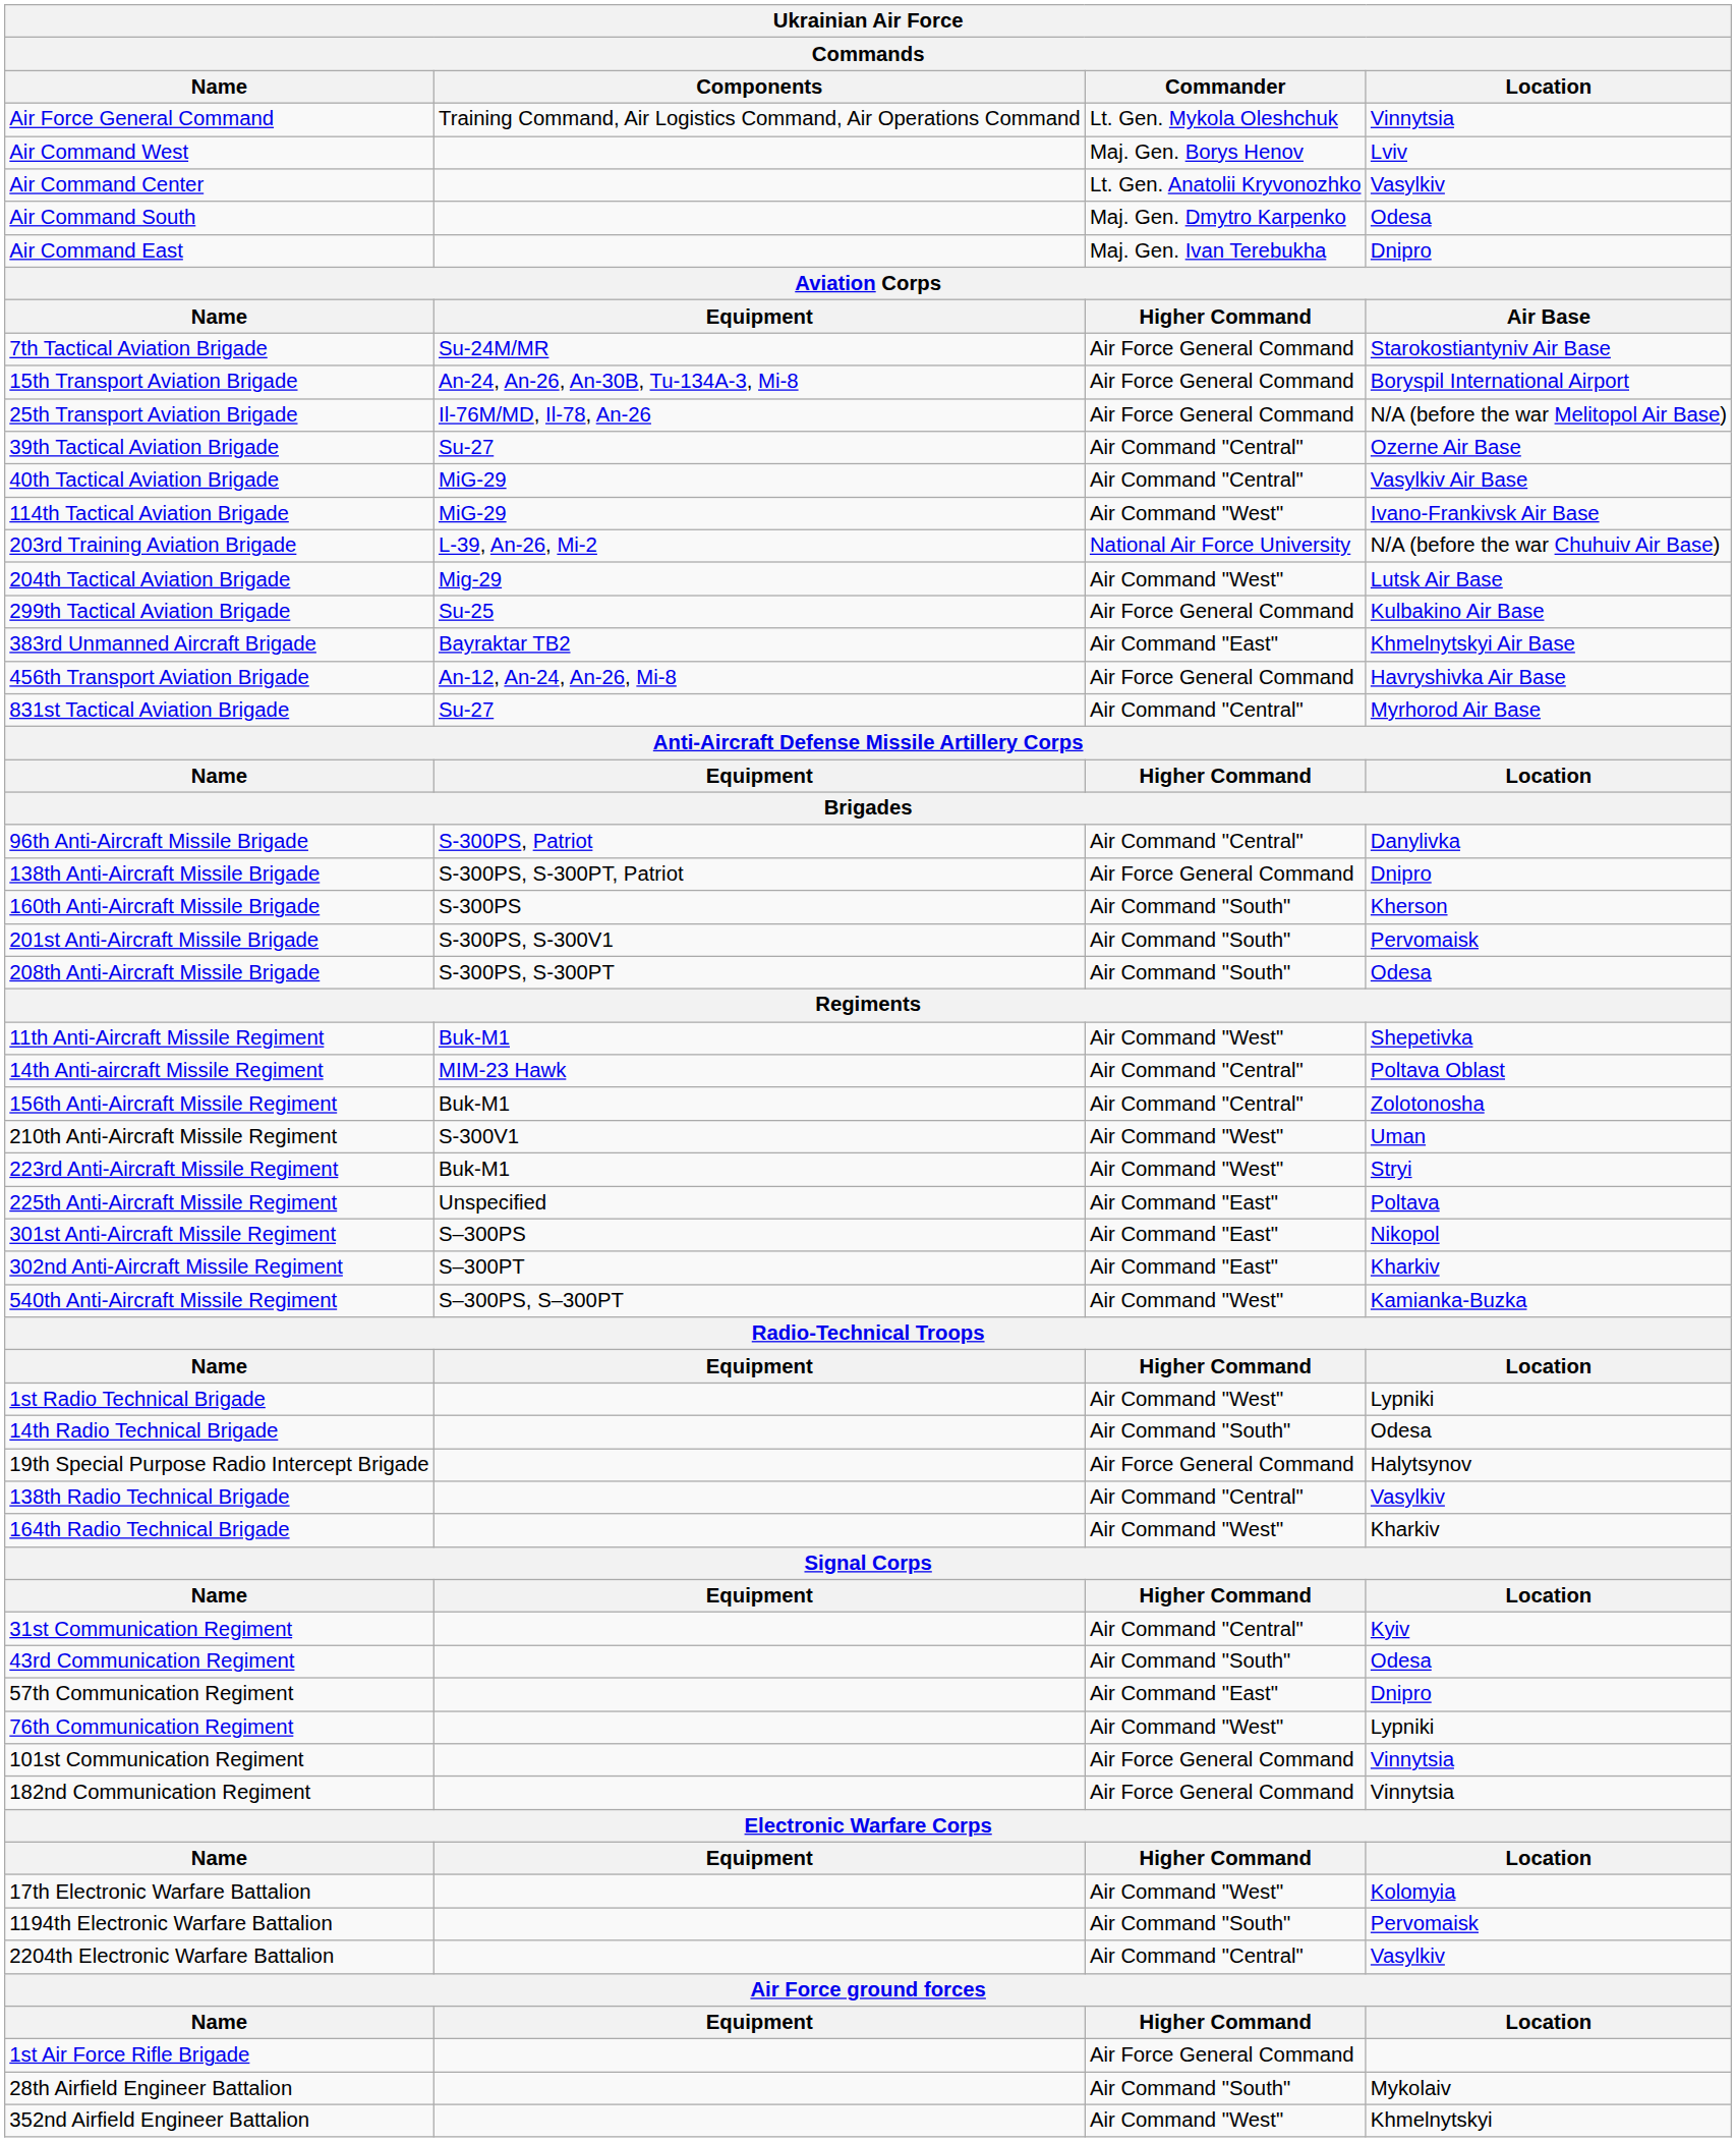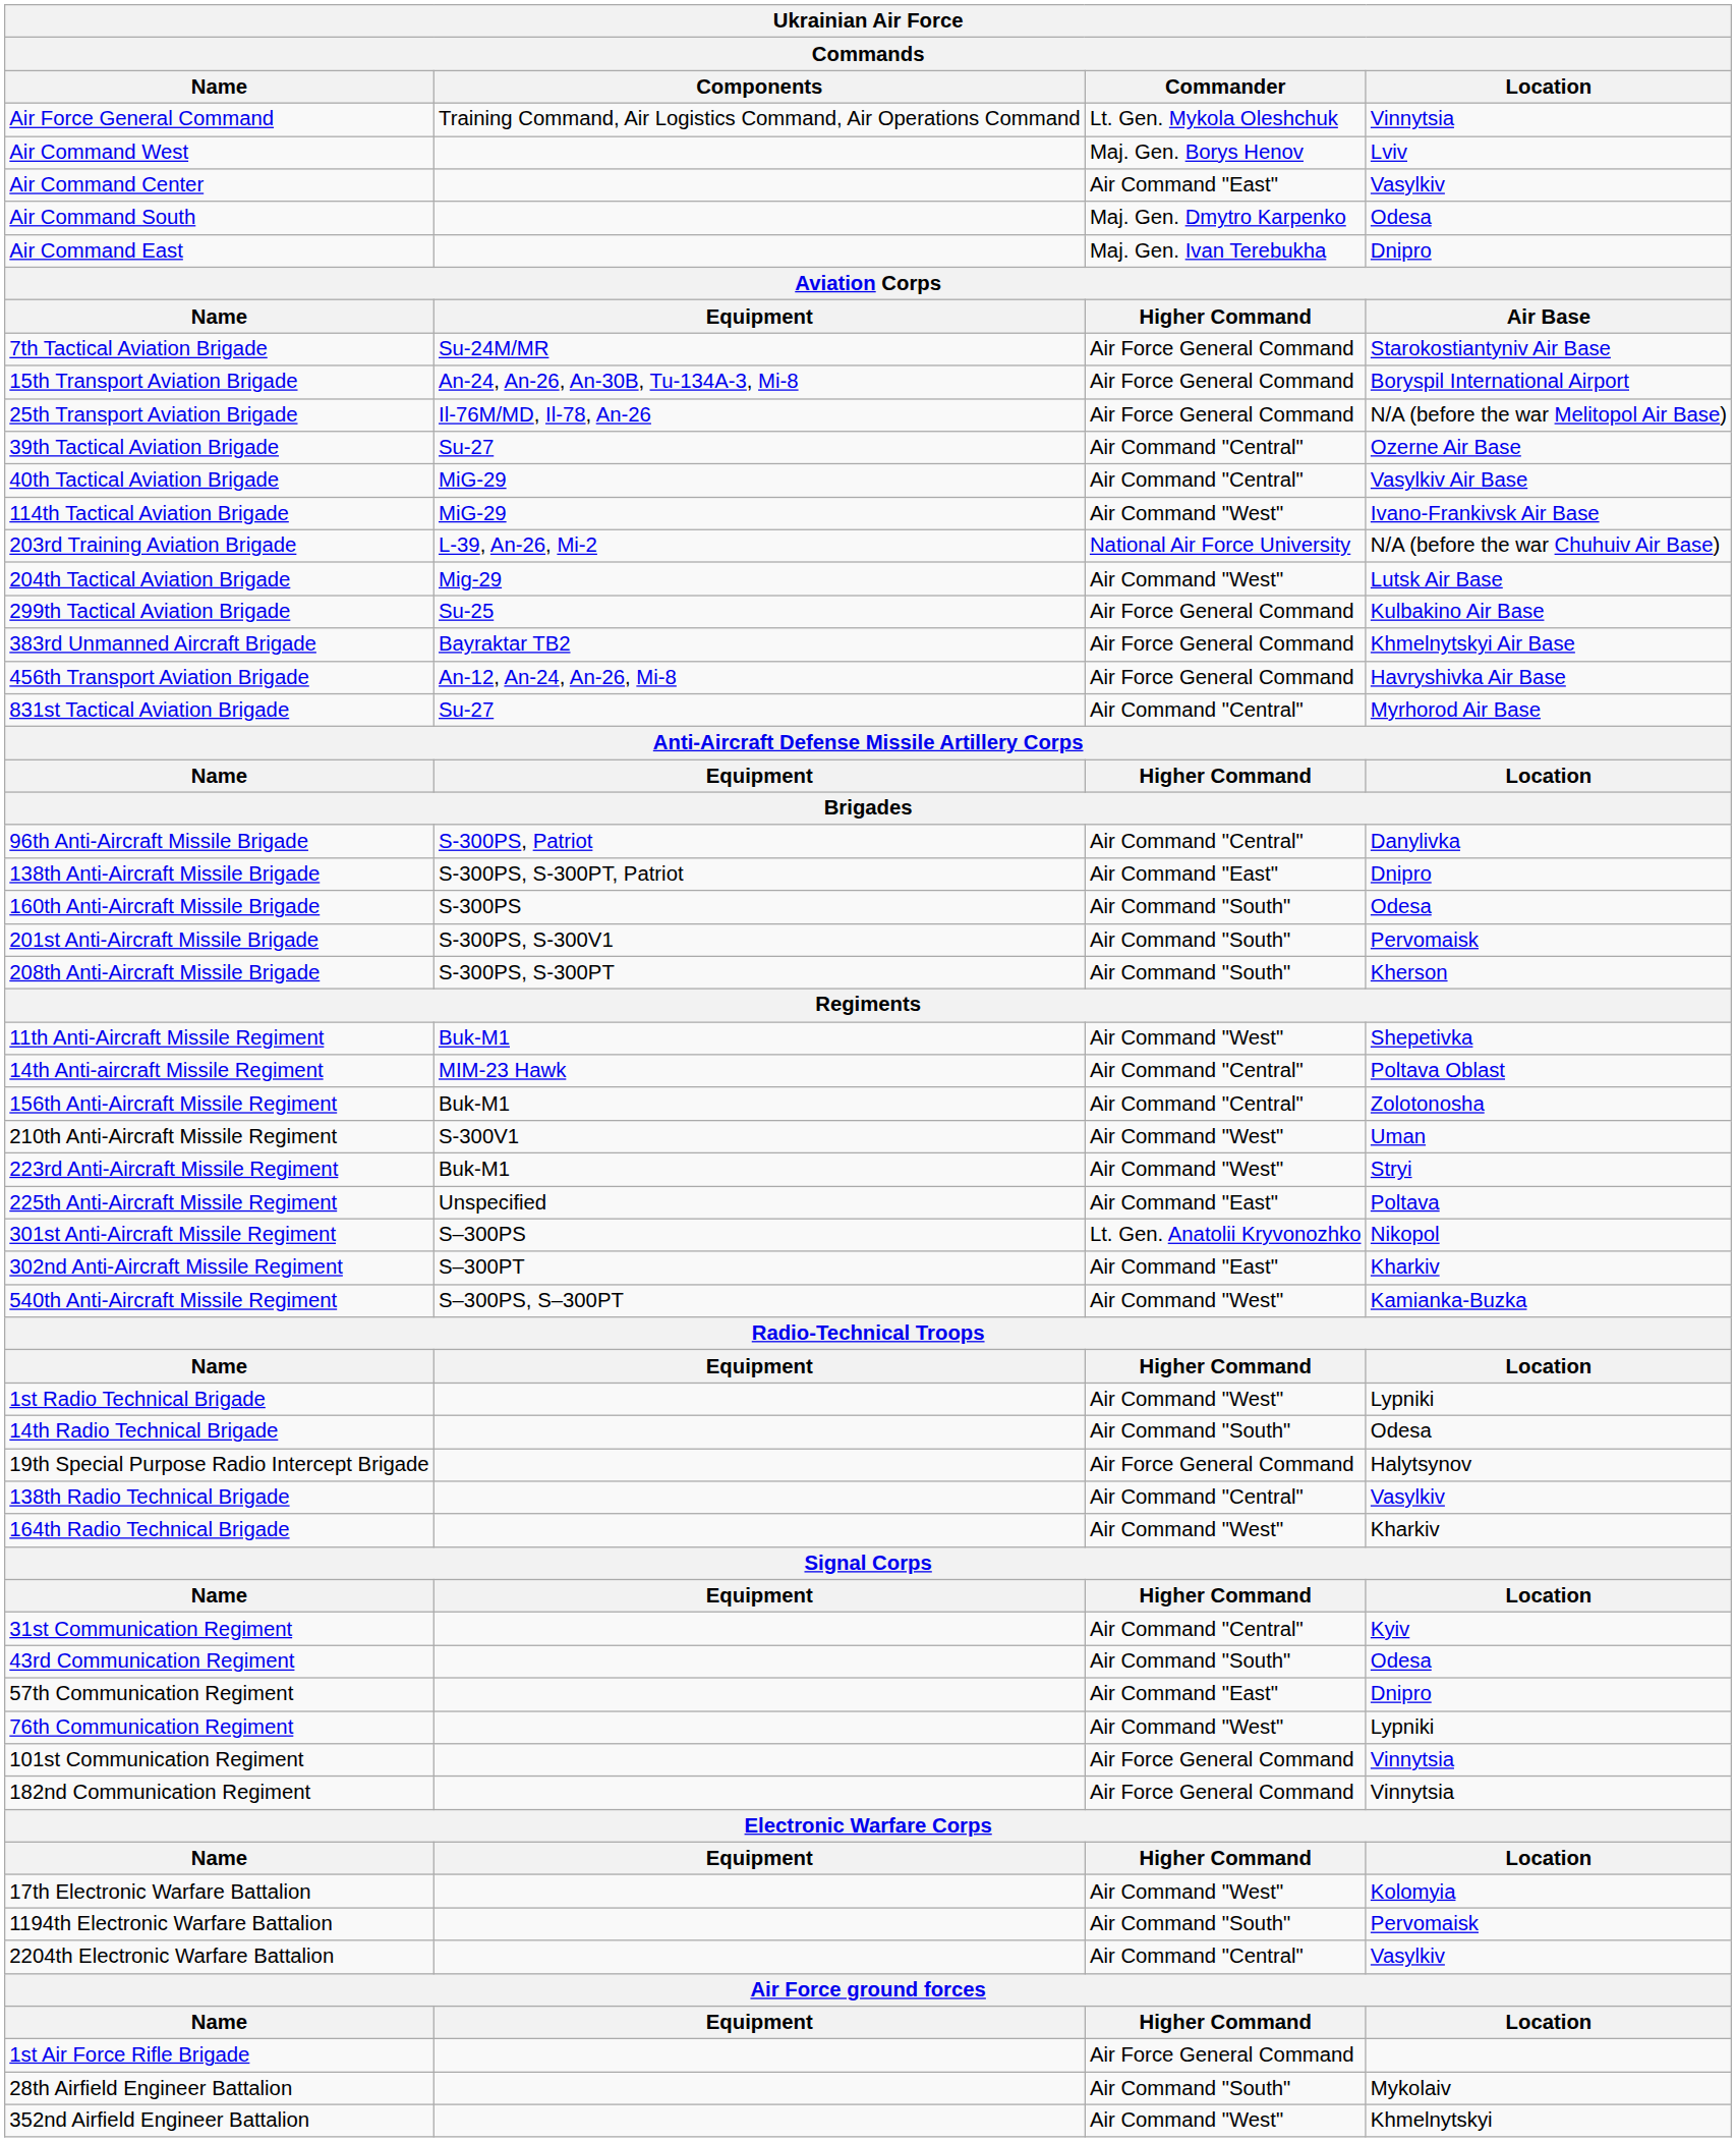 <table class="wikitable">
 <tr>
 <th colspan="5">Ukrainian Air Force</th>
 </tr>
 <tr>
 <th colspan="5">Commands</th>
 </tr>
 <tr>
 <th>Name</th>
 <th>Components</th>
 <th>Commander</th>
 <th>Location</th>
 </tr>
 <tr>
 <td> <a href='#'>Air Force General Command</a></td>
 <td>Training Command, Air Logistics Command, Air Operations Command</td>
 <td>Lt. Gen. <a href='#'>Mykola Oleshchuk</a></td>
 <td><a href='#'>Vinnytsia</a></td>
 </tr>
 <tr>
 <td> <a href='#'>Air Command West</a></td>
 <td></td>
 <td>Maj. Gen. <a href='#'>Borys Henov</a></td>
 <td><a href='#'>Lviv</a></td>
 </tr>
 <tr>
 <td> <a href='#'>Air Command Center</a></td>
 <td></td>
-<td>Lt. Gen. <a href='#'>Anatolii Kryvonozhko</a></td>
+<td>Air Command "East"</td>
 <td><a href='#'>Vasylkiv</a></td>
 </tr>
 <tr>
 <td> <a href='#'>Air Command South</a></td>
 <td></td>
 <td>Maj. Gen. <a href='#'>Dmytro Karpenko</a></td>
 <td><a href='#'>Odesa</a></td>
 </tr>
 <tr>
 <td> <a href='#'>Air Command East</a></td>
 <td></td>
 <td>Maj. Gen. <a href='#'>Ivan Terebukha</a></td>
 <td><a href='#'>Dnipro</a></td>
 </tr>
 <tr>
 <th colspan="5"> <a href='#'>Aviation</a> Corps</th>
 </tr>
 <tr>
 <th>Name</th>
 <th>Equipment</th>
 <th>Higher Command</th>
 <th>Air Base</th>
 </tr>
 <tr>
 <td> <a href='#'>7th Tactical Aviation Brigade</a></td>
 <td><a href='#'>Su-24M/MR</a></td>
 <td>Air Force General Command</td>
 <td><a href='#'>Starokostiantyniv Air Base</a></td>
 </tr>
 <tr>
 <td> <a href='#'>15th Transport Aviation Brigade</a></td>
 <td><a href='#'>An-24</a>, <a href='#'>An-26</a>, <a href='#'>An-30B</a>, <a href='#'>Tu-134A-3</a>, <a href='#'>Mi-8</a></td>
 <td>Air Force General Command</td>
 <td><a href='#'>Boryspil International Airport</a></td>
 </tr>
 <tr>
 <td> <a href='#'>25th Transport Aviation Brigade</a></td>
 <td><a href='#'>Il-76M/MD</a>, <a href='#'>Il-78</a>, <a href='#'>An-26</a></td>
 <td>Air Force General Command</td>
 <td>N/A (before the war <a href='#'>Melitopol Air Base</a>)</td>
 </tr>
 <tr>
 <td> <a href='#'>39th Tactical Aviation Brigade</a></td>
 <td><a href='#'>Su-27</a></td>
 <td>Air Command "Central"</td>
 <td><a href='#'>Ozerne Air Base</a></td>
 </tr>
 <tr>
 <td> <a href='#'>40th Tactical Aviation Brigade</a></td>
 <td><a href='#'>MiG-29</a></td>
 <td>Air Command "Central"</td>
 <td><a href='#'>Vasylkiv Air Base</a></td>
 </tr>
 <tr>
 <td> <a href='#'>114th Tactical Aviation Brigade</a></td>
 <td><a href='#'>MiG-29</a></td>
 <td>Air Command "West"</td>
 <td><a href='#'>Ivano-Frankivsk Air Base</a></td>
 </tr>
 <tr>
 <td> <a href='#'>203rd Training Aviation Brigade</a></td>
 <td><a href='#'>L-39</a>, <a href='#'>An-26</a>, <a href='#'>Mi-2</a></td>
 <td><a href='#'>National Air Force University</a></td>
 <td>N/A (before the war <a href='#'>Chuhuiv Air Base</a>)</td>
 </tr>
 <tr>
 <td>  <a href='#'>204th Tactical Aviation Brigade</a></td>
 <td><a href='#'>Mig-29</a></td>
 <td>Air Command "West"</td>
 <td><a href='#'>Lutsk Air Base</a></td>
 </tr>
 <tr>
 <td> <a href='#'>299th Tactical Aviation Brigade</a></td>
 <td><a href='#'>Su-25</a></td>
 <td>Air Force General Command</td>
 <td><a href='#'>Kulbakino Air Base</a></td>
 </tr>
 <tr>
 <td> <a href='#'>383rd Unmanned Aircraft Brigade</a></td>
 <td><a href='#'>Bayraktar TB2</a></td>
-<td>Air Command "East"</td>
+<td>Air Force General Command</td>
 <td><a href='#'>Khmelnytskyi Air Base</a></td>
 </tr>
 <tr>
 <td> <a href='#'>456th Transport Aviation Brigade</a></td>
 <td><a href='#'>An-12</a>, <a href='#'>An-24</a>, <a href='#'>An-26</a>, <a href='#'>Mi-8</a></td>
 <td>Air Force General Command</td>
 <td><a href='#'>Havryshivka Air Base</a></td>
 </tr>
 <tr>
 <td> <a href='#'>831st Tactical Aviation Brigade</a></td>
 <td><a href='#'>Su-27</a></td>
 <td>Air Command "Central"</td>
 <td><a href='#'>Myrhorod Air Base</a></td>
 </tr>
 <tr>
 <th colspan="5"> <a href='#'>Anti-Aircraft Defense Missile Artillery Corps</a></th>
 </tr>
 <tr>
 <th>Name</th>
 <th>Equipment</th>
 <th>Higher Command</th>
 <th>Location</th>
 </tr>
 <tr>
 <th colspan="5">Brigades</th>
 </tr>
 <tr>
 <td> <a href='#'>96th Anti-Aircraft Missile Brigade</a></td>
 <td><a href='#'>S-300PS</a>, <a href='#'>Patriot</a></td>
 <td>Air Command "Central"</td>
 <td><a href='#'>Danylivka</a></td>
 </tr>
 <tr>
 <td> <a href='#'>138th Anti-Aircraft Missile Brigade</a></td>
 <td>S-300PS, S-300PT, Patriot</td>
-<td>Air Force General Command</td>
+<td>Air Command "East"</td>
 <td><a href='#'>Dnipro</a></td>
 </tr>
 <tr>
 <td> <a href='#'>160th Anti-Aircraft Missile Brigade</a></td>
 <td>S-300PS</td>
 <td>Air Command "South"</td>
-<td><a href='#'>Kherson</a></td>
+<td><a href='#'>Odesa</a></td>
 </tr>
 <tr>
 <td> <a href='#'>201st Anti-Aircraft Missile Brigade</a></td>
 <td>S-300PS, S-300V1</td>
 <td>Air Command "South"</td>
 <td><a href='#'>Pervomaisk</a></td>
 </tr>
 <tr>
 <td> <a href='#'>208th Anti-Aircraft Missile Brigade</a></td>
 <td>S-300PS, S-300PT</td>
 <td>Air Command "South"</td>
-<td><a href='#'>Odesa</a></td>
+<td><a href='#'>Kherson</a></td>
 </tr>
 <tr>
 <th colspan="5">Regiments</th>
 </tr>
 <tr>
 <td> <a href='#'>11th Anti-Aircraft Missile Regiment</a></td>
 <td><a href='#'>Buk-M1</a></td>
 <td>Air Command "West"</td>
 <td><a href='#'>Shepetivka</a></td>
 </tr>
 <tr>
 <td> <a href='#'>14th Anti-aircraft Missile Regiment</a></td>
 <td><a href='#'>MIM-23 Hawk</a></td>
 <td>Air Command "Central"</td>
 <td><a href='#'>Poltava Oblast</a></td>
 </tr>
 <tr>
 <td> <a href='#'>156th Anti-Aircraft Missile Regiment</a></td>
 <td>Buk-M1</td>
 <td>Air Command "Central"</td>
 <td><a href='#'>Zolotonosha</a></td>
 </tr>
 <tr>
 <td> 210th Anti-Aircraft Missile Regiment</td>
 <td>S-300V1</td>
 <td>Air Command "West"</td>
 <td><a href='#'>Uman</a></td>
 </tr>
 <tr>
 <td> <a href='#'>223rd Anti-Aircraft Missile Regiment</a></td>
 <td>Buk-M1</td>
 <td>Air Command "West"</td>
 <td><a href='#'>Stryi</a></td>
 </tr>
 <tr>
 <td> <a href='#'>225th Anti-Aircraft Missile Regiment</a></td>
 <td>Unspecified</td>
 <td>Air Command "East"</td>
 <td><a href='#'>Poltava</a></td>
 </tr>
 <tr>
 <td> <a href='#'>301st Anti-Aircraft Missile Regiment</a></td>
 <td>S–300PS</td>
-<td>Air Command "East"</td>
+<td>Lt. Gen. <a href='#'>Anatolii Kryvonozhko</a></td>
 <td><a href='#'>Nikopol</a></td>
 </tr>
 <tr>
 <td> <a href='#'>302nd Anti-Aircraft Missile Regiment</a></td>
 <td>S–300PT</td>
 <td>Air Command "East"</td>
 <td><a href='#'>Kharkiv</a></td>
 </tr>
 <tr>
 <td> <a href='#'>540th Anti-Aircraft Missile Regiment</a></td>
 <td>S–300PS, S–300PT</td>
 <td>Air Command "West"</td>
 <td><a href='#'>Kamianka-Buzka</a></td>
 </tr>
 <tr>
 <th colspan="5"> <a href='#'>Radio-Technical Troops</a></th>
 </tr>
 <tr>
 <th>Name</th>
 <th>Equipment</th>
 <th>Higher Command</th>
 <th>Location</th>
 </tr>
 <tr>
 <td> <a href='#'>1st Radio Technical Brigade</a></td>
 <td></td>
 <td>Air Command "West"</td>
 <td>Lypniki</td>
 </tr>
 <tr>
 <td> <a href='#'>14th Radio Technical Brigade</a></td>
 <td></td>
 <td>Air Command "South"</td>
 <td>Odesa</td>
 </tr>
 <tr>
 <td> 19th Special Purpose Radio Intercept Brigade</td>
 <td></td>
 <td>Air Force General Command</td>
 <td>Halytsynov</td>
 </tr>
 <tr>
 <td> <a href='#'>138th Radio Technical Brigade</a></td>
 <td></td>
 <td>Air Command "Central"</td>
 <td><a href='#'>Vasylkiv</a></td>
 </tr>
 <tr>
 <td> <a href='#'>164th Radio Technical Brigade</a></td>
 <td></td>
 <td>Air Command "West"</td>
 <td>Kharkiv</td>
 </tr>
 <tr>
 <th colspan="5"> <a href='#'>Signal Corps</a></th>
 </tr>
 <tr>
 <th>Name</th>
 <th>Equipment</th>
 <th>Higher Command</th>
 <th>Location</th>
 </tr>
 <tr>
 <td> <a href='#'>31st Communication Regiment</a></td>
 <td></td>
 <td>Air Command "Central"</td>
 <td><a href='#'>Kyiv</a></td>
 </tr>
 <tr>
 <td> <a href='#'>43rd Communication Regiment</a></td>
 <td></td>
 <td>Air Command "South"</td>
 <td><a href='#'>Odesa</a></td>
 </tr>
 <tr>
 <td> 57th Communication Regiment</td>
 <td></td>
 <td>Air Command "East"</td>
 <td><a href='#'>Dnipro</a></td>
 </tr>
 <tr>
 <td> <a href='#'>76th Communication Regiment</a></td>
 <td></td>
 <td>Air Command "West"</td>
 <td>Lypniki</td>
 </tr>
 <tr>
 <td> 101st Communication Regiment</td>
 <td></td>
 <td>Air Force General Command</td>
 <td><a href='#'>Vinnytsia</a></td>
 </tr>
 <tr>
 <td> 182nd Communication Regiment</td>
 <td></td>
 <td>Air Force General Command</td>
 <td>Vinnytsia</td>
 </tr>
 <tr>
 <th colspan="5"> <a href='#'>Electronic Warfare Corps</a></th>
 </tr>
 <tr>
 <th>Name</th>
 <th>Equipment</th>
 <th>Higher Command</th>
 <th>Location</th>
 </tr>
 <tr>
 <td> 17th Electronic Warfare Battalion</td>
 <td></td>
 <td>Air Command "West"</td>
 <td><a href='#'>Kolomyia</a></td>
 </tr>
 <tr>
 <td> 1194th Electronic Warfare Battalion</td>
 <td></td>
 <td>Air Command "South"</td>
 <td><a href='#'>Pervomaisk</a></td>
 </tr>
 <tr>
 <td> 2204th Electronic Warfare Battalion</td>
 <td></td>
 <td>Air Command "Central"</td>
 <td><a href='#'>Vasylkiv</a></td>
 </tr>
 <tr>
 <th colspan="5"><a href='#'>Air Force ground forces</a></th>
 </tr>
 <tr>
 <th>Name</th>
 <th>Equipment</th>
 <th>Higher Command</th>
 <th>Location</th>
 </tr>
 <tr>
 <td> <a href='#'>1st Air Force Rifle Brigade</a></td>
 <td></td>
 <td>Air Force General Command</td>
 <td></td>
 </tr>
 <tr>
 <td> 28th Airfield Engineer Battalion</td>
 <td></td>
 <td>Air Command "South"</td>
 <td>Mykolaiv</td>
 </tr>
 <tr>
 <td> 352nd Airfield Engineer Battalion</td>
 <td></td>
 <td>Air Command "West"</td>
 <td>Khmelnytskyi</td>
 </tr>
 </table>
